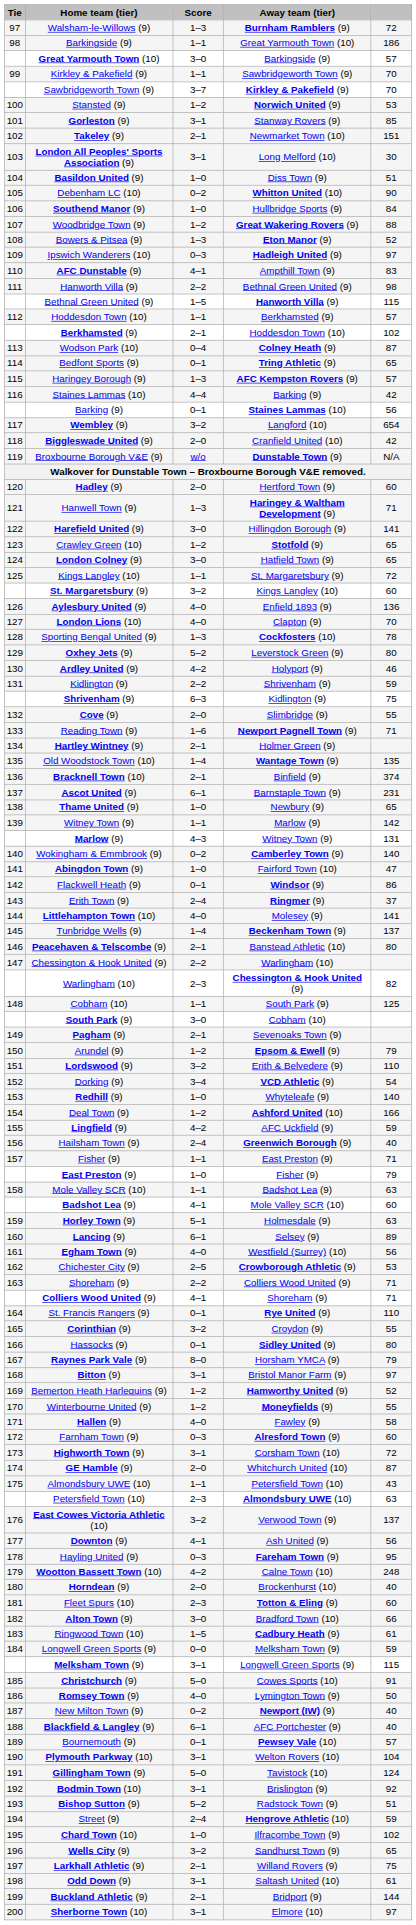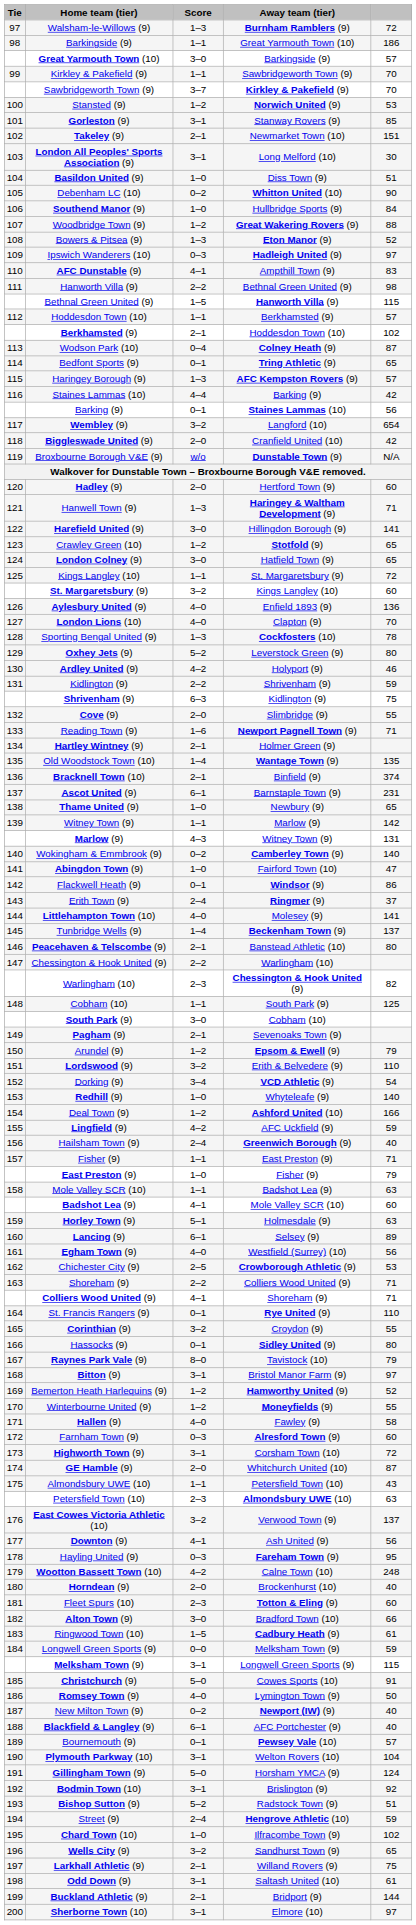 <table class="wikitable" style="width: 600px; background:WhiteSmoke; text-align:center; font-size:90%">
 <tr>
 <td scope="col" style="width:  5.00%; background:silver;"><strong>Tie</strong></td>
 <td scope="col" style="width: 36.25%; background:silver;"><strong>Home team (tier)</strong></td>
 <td scope="col" style="width: 12.50%; background:silver;"><strong>Score</strong></td>
 <td scope="col" style="width: 36.25%; background:silver;"><strong>Away team (tier)</strong></td>
 <td scope="col" style="width: 10.00%; background:silver;"><strong></strong></td>
 </tr>
 <tr>
 <td>97</td>
 <td><a href='#'>Walsham-le-Willows</a> (9)</td>
 <td>1–3</td>
 <td><strong><a href='#'>Burnham Ramblers</a></strong> (9)</td>
 <td>72</td>
 </tr>
 <tr>
 <td>98</td>
 <td><a href='#'>Barkingside</a> (9)</td>
 <td>1–1</td>
 <td><a href='#'>Great Yarmouth Town</a> (10)</td>
 <td>186</td>
 </tr>
 <tr style="background:white;">
 <td><em></em></td>
 <td><strong><a href='#'>Great Yarmouth Town</a></strong> (10)</td>
 <td>3–0</td>
 <td><a href='#'>Barkingside</a> (9)</td>
 <td>57</td>
 </tr>
 <tr>
 <td>99</td>
 <td><a href='#'>Kirkley & Pakefield</a> (9)</td>
 <td>1–1</td>
 <td><a href='#'>Sawbridgeworth Town</a> (9)</td>
 <td>70</td>
 </tr>
 <tr style="background:white;">
 <td><em></em></td>
 <td><a href='#'>Sawbridgeworth Town</a> (9)</td>
 <td>3–7</td>
 <td><strong><a href='#'>Kirkley & Pakefield</a></strong> (9)</td>
 <td>70</td>
 </tr>
 <tr>
 <td>100</td>
 <td><a href='#'>Stansted</a> (9)</td>
 <td>1–2</td>
 <td><strong><a href='#'>Norwich United</a></strong> (9)</td>
 <td>53</td>
 </tr>
 <tr>
 <td>101</td>
 <td><strong><a href='#'>Gorleston</a></strong> (9)</td>
 <td>3–1</td>
 <td><a href='#'>Stanway Rovers</a> (9)</td>
 <td>85</td>
 </tr>
 <tr>
 <td>102</td>
 <td><strong><a href='#'>Takeley</a></strong> (9)</td>
 <td>2–1</td>
 <td><a href='#'>Newmarket Town</a> (10)</td>
 <td>151</td>
 </tr>
 <tr>
 <td>103</td>
 <td><strong><a href='#'>London All Peoples' Sports Association</a></strong> (9)</td>
 <td>3–1</td>
 <td><a href='#'>Long Melford</a> (10)</td>
 <td>30</td>
 </tr>
 <tr>
 <td>104</td>
 <td><strong><a href='#'>Basildon United</a></strong> (9)</td>
 <td>1–0</td>
 <td><a href='#'>Diss Town</a> (9)</td>
 <td>51</td>
 </tr>
 <tr>
 <td>105</td>
 <td><a href='#'>Debenham LC</a> (10)</td>
 <td>0–2</td>
 <td><strong><a href='#'>Whitton United</a></strong> (10)</td>
 <td>90</td>
 </tr>
 <tr>
 <td>106</td>
 <td><strong><a href='#'>Southend Manor</a></strong> (9)</td>
 <td>1–0</td>
 <td><a href='#'>Hullbridge Sports</a> (9)</td>
 <td>84</td>
 </tr>
 <tr>
 <td>107</td>
 <td><a href='#'>Woodbridge Town</a> (9)</td>
 <td>1–2</td>
 <td><strong><a href='#'>Great Wakering Rovers</a></strong> (9)</td>
 <td>88</td>
 </tr>
 <tr>
 <td>108</td>
 <td><a href='#'>Bowers & Pitsea</a> (9)</td>
 <td>1–3</td>
 <td><strong><a href='#'>Eton Manor</a></strong> (9)</td>
 <td>52</td>
 </tr>
 <tr>
 <td>109</td>
 <td><a href='#'>Ipswich Wanderers</a> (10)</td>
 <td>0–3</td>
 <td><strong><a href='#'>Hadleigh United</a></strong> (9)</td>
 <td>97</td>
 </tr>
 <tr>
 <td>110</td>
 <td><strong><a href='#'>AFC Dunstable</a></strong> (9)</td>
 <td>4–1</td>
 <td><a href='#'>Ampthill Town</a> (9)</td>
 <td>83</td>
 </tr>
 <tr>
 <td>111</td>
 <td><a href='#'>Hanworth Villa</a> (9)</td>
 <td>2–2</td>
 <td><a href='#'>Bethnal Green United</a> (9)</td>
 <td>98</td>
 </tr>
 <tr style="background:white;">
 <td><em></em></td>
 <td><a href='#'>Bethnal Green United</a> (9)</td>
 <td>1–5</td>
 <td><strong><a href='#'>Hanworth Villa</a></strong> (9)</td>
 <td>115</td>
 </tr>
 <tr>
 <td>112</td>
 <td><a href='#'>Hoddesdon Town</a> (10)</td>
 <td>1–1</td>
 <td><a href='#'>Berkhamsted</a> (9)</td>
 <td>57</td>
 </tr>
 <tr style="background:white;">
 <td><em></em></td>
 <td><strong><a href='#'>Berkhamsted</a></strong> (9)</td>
 <td>2–1</td>
 <td><a href='#'>Hoddesdon Town</a> (10)</td>
 <td>102</td>
 </tr>
 <tr>
 <td>113</td>
 <td><a href='#'>Wodson Park</a> (10)</td>
 <td>0–4</td>
 <td><strong><a href='#'>Colney Heath</a></strong> (9)</td>
 <td>87</td>
 </tr>
 <tr>
 <td>114</td>
 <td><a href='#'>Bedfont Sports</a> (9)</td>
 <td>0–1</td>
 <td><strong><a href='#'>Tring Athletic</a></strong> (9)</td>
 <td>65</td>
 </tr>
 <tr>
 <td>115</td>
 <td><a href='#'>Haringey Borough</a> (9)</td>
 <td>1–3</td>
 <td><strong><a href='#'>AFC Kempston Rovers</a></strong> (9)</td>
 <td>57</td>
 </tr>
 <tr>
 <td>116</td>
 <td><a href='#'>Staines Lammas</a> (10)</td>
 <td>4–4</td>
 <td><a href='#'>Barking</a> (9)</td>
 <td>42</td>
 </tr>
 <tr style="background:white;">
 <td><em></em></td>
 <td><a href='#'>Barking</a> (9)</td>
 <td>0–1</td>
 <td><strong><a href='#'>Staines Lammas</a></strong> (10)</td>
 <td>56</td>
 </tr>
 <tr>
 <td>117</td>
 <td><strong><a href='#'>Wembley</a></strong> (9)</td>
 <td>3–2</td>
 <td><a href='#'>Langford</a> (10)</td>
 <td>654</td>
 </tr>
 <tr>
 <td>118</td>
 <td><strong><a href='#'>Biggleswade United</a></strong> (9)</td>
 <td>2–0</td>
 <td><a href='#'>Cranfield United</a> (10)</td>
 <td>42</td>
 </tr>
 <tr>
 <td>119</td>
 <td><a href='#'>Broxbourne Borough V&E</a> (9)</td>
 <td><a href='#'>w/o</a></td>
 <td><strong><a href='#'>Dunstable Town</a></strong> (9)</td>
 <td>N/A</td>
 </tr>
 <tr>
 <th colspan="5">Walkover for Dunstable Town – Broxbourne Borough V&E removed.</th>
 </tr>
 <tr>
 <td>120</td>
 <td><strong><a href='#'>Hadley</a></strong> (9)</td>
 <td>2–0</td>
 <td><a href='#'>Hertford Town</a> (9)</td>
 <td>60</td>
 </tr>
 <tr>
 <td>121</td>
 <td><a href='#'>Hanwell Town</a> (9)</td>
 <td>1–3</td>
 <td><strong><a href='#'>Haringey & Waltham Development</a></strong> (9)</td>
 <td>71</td>
 </tr>
 <tr>
 <td>122</td>
 <td><strong><a href='#'>Harefield United</a></strong> (9)</td>
 <td>3–0</td>
 <td><a href='#'>Hillingdon Borough</a> (9)</td>
 <td>141</td>
 </tr>
 <tr>
 <td>123</td>
 <td><a href='#'>Crawley Green</a> (10)</td>
 <td>1–2</td>
 <td><strong><a href='#'>Stotfold</a></strong> (9)</td>
 <td>65</td>
 </tr>
 <tr>
 <td>124</td>
 <td><strong><a href='#'>London Colney</a></strong> (9)</td>
 <td>3–0</td>
 <td><a href='#'>Hatfield Town</a> (9)</td>
 <td>65</td>
 </tr>
 <tr>
 <td>125</td>
 <td><a href='#'>Kings Langley</a> (10)</td>
 <td>1–1</td>
 <td><a href='#'>St. Margaretsbury</a> (9)</td>
 <td>72</td>
 </tr>
 <tr style="background:white;">
 <td><em></em></td>
 <td><strong><a href='#'>St. Margaretsbury</a></strong> (9)</td>
 <td>3–2</td>
 <td><a href='#'>Kings Langley</a> (10)</td>
 <td>60</td>
 </tr>
 <tr>
 <td>126</td>
 <td><strong><a href='#'>Aylesbury United</a></strong> (9)</td>
 <td>4–0</td>
 <td><a href='#'>Enfield 1893</a> (9)</td>
 <td>136</td>
 </tr>
 <tr>
 <td>127</td>
 <td><strong><a href='#'>London Lions</a></strong> (10)</td>
 <td>4–0</td>
 <td><a href='#'>Clapton</a> (9)</td>
 <td>70</td>
 </tr>
 <tr>
 <td>128</td>
 <td><a href='#'>Sporting Bengal United</a> (9)</td>
 <td>1–3</td>
 <td><strong><a href='#'>Cockfosters</a></strong> (10)</td>
 <td>78</td>
 </tr>
 <tr>
 <td>129</td>
 <td><strong><a href='#'>Oxhey Jets</a></strong> (9)</td>
 <td>5–2</td>
 <td><a href='#'>Leverstock Green</a> (9)</td>
 <td>80</td>
 </tr>
 <tr>
 <td>130</td>
 <td><strong><a href='#'>Ardley United</a></strong> (9)</td>
 <td>4–2</td>
 <td><a href='#'>Holyport</a> (9)</td>
 <td>46</td>
 </tr>
 <tr>
 <td>131</td>
 <td><a href='#'>Kidlington</a> (9)</td>
 <td>2–2</td>
 <td><a href='#'>Shrivenham</a> (9)</td>
 <td>59</td>
 </tr>
 <tr style="background:white;">
 <td><em></em></td>
 <td><strong><a href='#'>Shrivenham</a></strong> (9)</td>
 <td>6–3</td>
 <td><a href='#'>Kidlington</a> (9)</td>
 <td>75</td>
 </tr>
 <tr>
 <td>132</td>
 <td><strong><a href='#'>Cove</a></strong> (9)</td>
 <td>2–0</td>
 <td><a href='#'>Slimbridge</a> (9)</td>
 <td>55</td>
 </tr>
 <tr>
 <td>133</td>
 <td><a href='#'>Reading Town</a> (9)</td>
 <td>1–6</td>
 <td><strong><a href='#'>Newport Pagnell Town</a></strong> (9)</td>
 <td>71</td>
 </tr>
 <tr>
 <td>134</td>
 <td><strong><a href='#'>Hartley Wintney</a></strong> (9)</td>
 <td>2–1</td>
 <td><a href='#'>Holmer Green</a> (9)</td>
 <td></td>
 </tr>
 <tr>
 <td>135</td>
 <td><a href='#'>Old Woodstock Town</a> (10)</td>
 <td>1–4</td>
 <td><strong><a href='#'>Wantage Town</a></strong> (9)</td>
 <td>135</td>
 </tr>
 <tr>
 <td>136</td>
 <td><strong><a href='#'>Bracknell Town</a></strong> (10)</td>
 <td>2–1</td>
 <td><a href='#'>Binfield</a> (9)</td>
 <td>374</td>
 </tr>
 <tr>
 <td>137</td>
 <td><strong><a href='#'>Ascot United</a></strong> (9)</td>
 <td>6–1</td>
 <td><a href='#'>Barnstaple Town</a> (9)</td>
 <td>231</td>
 </tr>
 <tr>
 <td>138</td>
 <td><strong><a href='#'>Thame United</a></strong> (9)</td>
 <td>1–0</td>
 <td><a href='#'>Newbury</a> (9)</td>
 <td>65</td>
 </tr>
 <tr>
 <td>139</td>
 <td><a href='#'>Witney Town</a> (9)</td>
 <td>1–1</td>
 <td><a href='#'>Marlow</a> (9)</td>
 <td>142</td>
 </tr>
 <tr style="background:white;">
 <td><em></em></td>
 <td><strong><a href='#'>Marlow</a></strong> (9)</td>
 <td>4–3</td>
 <td><a href='#'>Witney Town</a> (9)</td>
 <td>131</td>
 </tr>
 <tr>
 <td>140</td>
 <td><a href='#'>Wokingham & Emmbrook</a> (9)</td>
 <td>0–2</td>
 <td><strong><a href='#'>Camberley Town</a></strong> (9)</td>
 <td>140</td>
 </tr>
 <tr>
 <td>141</td>
 <td><strong><a href='#'>Abingdon Town</a></strong> (9)</td>
 <td>1–0</td>
 <td><a href='#'>Fairford Town</a> (10)</td>
 <td>47</td>
 </tr>
 <tr>
 <td>142</td>
 <td><a href='#'>Flackwell Heath</a> (9)</td>
 <td>0–1</td>
 <td><strong><a href='#'>Windsor</a></strong> (9)</td>
 <td>86</td>
 </tr>
 <tr>
 <td>143</td>
 <td><a href='#'>Erith Town</a> (9)</td>
 <td>2–4</td>
 <td><strong><a href='#'>Ringmer</a></strong> (9)</td>
 <td>37</td>
 </tr>
 <tr>
 <td>144</td>
 <td><strong><a href='#'>Littlehampton Town</a></strong> (10)</td>
 <td>4–0</td>
 <td><a href='#'>Molesey</a> (9)</td>
 <td>141</td>
 </tr>
 <tr>
 <td>145</td>
 <td><a href='#'>Tunbridge Wells</a> (9)</td>
 <td>1–4</td>
 <td><strong><a href='#'>Beckenham Town</a></strong> (9)</td>
 <td>137</td>
 </tr>
 <tr>
 <td>146</td>
 <td><strong><a href='#'>Peacehaven & Telscombe</a></strong> (9)</td>
 <td>2–1</td>
 <td><a href='#'>Banstead Athletic</a> (10)</td>
 <td>80</td>
 </tr>
 <tr>
 <td>147</td>
 <td><a href='#'>Chessington & Hook United</a> (9)</td>
 <td>2–2</td>
 <td><a href='#'>Warlingham</a> (10)</td>
 <td></td>
 </tr>
 <tr style="background:white;">
 <td><em></em></td>
 <td><a href='#'>Warlingham</a> (10)</td>
 <td>2–3</td>
 <td><strong><a href='#'>Chessington & Hook United</a></strong> (9)</td>
 <td>82</td>
 </tr>
 <tr>
 <td>148</td>
 <td><a href='#'>Cobham</a> (10)</td>
 <td>1–1</td>
 <td><a href='#'>South Park</a> (9)</td>
 <td>125</td>
 </tr>
 <tr style="background:white;">
 <td><em></em></td>
 <td><strong><a href='#'>South Park</a></strong> (9)</td>
 <td>3–0</td>
 <td><a href='#'>Cobham</a> (10)</td>
 <td></td>
 </tr>
 <tr>
 <td>149</td>
 <td><strong><a href='#'>Pagham</a></strong> (9)</td>
 <td>2–1</td>
 <td><a href='#'>Sevenoaks Town</a> (9)</td>
 <td></td>
 </tr>
 <tr>
 <td>150</td>
 <td><a href='#'>Arundel</a> (9)</td>
 <td>1–2</td>
 <td><strong><a href='#'>Epsom & Ewell</a></strong> (9)</td>
 <td>79</td>
 </tr>
 <tr>
 <td>151</td>
 <td><strong><a href='#'>Lordswood</a></strong> (9)</td>
 <td>3–2</td>
 <td><a href='#'>Erith & Belvedere</a> (9)</td>
 <td>110</td>
 </tr>
 <tr>
 <td>152</td>
 <td><a href='#'>Dorking</a> (9)</td>
 <td>3–4</td>
 <td><strong><a href='#'>VCD Athletic</a></strong> (9)</td>
 <td>54</td>
 </tr>
 <tr>
 <td>153</td>
 <td><strong><a href='#'>Redhill</a></strong> (9)</td>
 <td>1–0</td>
 <td><a href='#'>Whyteleafe</a> (9)</td>
 <td>140</td>
 </tr>
 <tr>
 <td>154</td>
 <td><a href='#'>Deal Town</a> (9)</td>
 <td>1–2</td>
 <td><strong><a href='#'>Ashford United</a></strong> (10)</td>
 <td>166</td>
 </tr>
 <tr>
 <td>155</td>
 <td><strong><a href='#'>Lingfield</a></strong> (9)</td>
 <td>4–2</td>
 <td><a href='#'>AFC Uckfield</a> (9)</td>
 <td>59</td>
 </tr>
 <tr>
 <td>156</td>
 <td><a href='#'>Hailsham Town</a> (9)</td>
 <td>2–4</td>
 <td><strong><a href='#'>Greenwich Borough</a></strong> (9)</td>
 <td>40</td>
 </tr>
 <tr>
 <td>157</td>
 <td><a href='#'>Fisher</a> (9)</td>
 <td>1–1</td>
 <td><a href='#'>East Preston</a> (9)</td>
 <td>71</td>
 </tr>
 <tr style="background:white;">
 <td><em></em></td>
 <td><strong><a href='#'>East Preston</a></strong> (9)</td>
 <td>1–0</td>
 <td><a href='#'>Fisher</a> (9)</td>
 <td>79</td>
 </tr>
 <tr>
 <td>158</td>
 <td><a href='#'>Mole Valley SCR</a> (10)</td>
 <td>1–1</td>
 <td><a href='#'>Badshot Lea</a> (9)</td>
 <td>63</td>
 </tr>
 <tr style="background:white;">
 <td><em></em></td>
 <td><strong><a href='#'>Badshot Lea</a></strong> (9)</td>
 <td>4–1</td>
 <td><a href='#'>Mole Valley SCR</a> (10)</td>
 <td>60</td>
 </tr>
 <tr>
 <td>159</td>
 <td><strong><a href='#'>Horley Town</a></strong> (9)</td>
 <td>5–1</td>
 <td><a href='#'>Holmesdale</a> (9)</td>
 <td>63</td>
 </tr>
 <tr>
 <td>160</td>
 <td><strong><a href='#'>Lancing</a></strong> (9)</td>
 <td>6–1</td>
 <td><a href='#'>Selsey</a> (9)</td>
 <td>89</td>
 </tr>
 <tr>
 <td>161</td>
 <td><strong><a href='#'>Egham Town</a></strong> (9)</td>
 <td>4–0</td>
 <td><a href='#'>Westfield (Surrey)</a> (10)</td>
 <td>56</td>
 </tr>
 <tr>
 <td>162</td>
 <td><a href='#'>Chichester City</a> (9)</td>
 <td>2–5</td>
 <td><strong><a href='#'>Crowborough Athletic</a></strong> (9)</td>
 <td>53</td>
 </tr>
 <tr>
 <td>163</td>
 <td><a href='#'>Shoreham</a> (9)</td>
 <td>2–2</td>
 <td><a href='#'>Colliers Wood United</a> (9)</td>
 <td>71</td>
 </tr>
 <tr style="background:white;">
 <td><em></em></td>
 <td><strong><a href='#'>Colliers Wood United</a></strong> (9)</td>
 <td>4–1</td>
 <td><a href='#'>Shoreham</a> (9)</td>
 <td>71</td>
 </tr>
 <tr>
 <td>164</td>
 <td><a href='#'>St. Francis Rangers</a> (9)</td>
 <td>0–1</td>
 <td><strong><a href='#'>Rye United</a></strong> (9)</td>
 <td>110</td>
 </tr>
 <tr>
 <td>165</td>
 <td><strong><a href='#'>Corinthian</a></strong> (9)</td>
 <td>3–2</td>
 <td><a href='#'>Croydon</a> (9)</td>
 <td>55</td>
 </tr>
 <tr>
 <td>166</td>
 <td><a href='#'>Hassocks</a> (9)</td>
 <td>0–1</td>
 <td><strong><a href='#'>Sidley United</a></strong> (9)</td>
 <td>80</td>
 </tr>
 <tr>
 <td>167</td>
 <td><strong><a href='#'>Raynes Park Vale</a></strong> (9)</td>
 <td>8–0</td>
-<td><a href='#'>Horsham YMCA</a> (9)</td>
+<td><a href='#'>Tavistock</a> (10)</td>
 <td>79</td>
 </tr>
 <tr>
 <td>168</td>
 <td><strong><a href='#'>Bitton</a></strong> (9)</td>
 <td>3–1</td>
 <td><a href='#'>Bristol Manor Farm</a> (9)</td>
 <td>97</td>
 </tr>
 <tr>
 <td>169</td>
 <td><a href='#'>Bemerton Heath Harlequins</a> (9)</td>
 <td>1–2</td>
 <td><strong><a href='#'>Hamworthy United</a></strong> (9)</td>
 <td>52</td>
 </tr>
 <tr>
 <td>170</td>
 <td><a href='#'>Winterbourne United</a> (9)</td>
 <td>1–2</td>
 <td><strong><a href='#'>Moneyfields</a></strong> (9)</td>
 <td>55</td>
 </tr>
 <tr>
 <td>171</td>
 <td><strong><a href='#'>Hallen</a></strong> (9)</td>
 <td>4–0</td>
 <td><a href='#'>Fawley</a> (9)</td>
 <td>58</td>
 </tr>
 <tr>
 <td>172</td>
 <td><a href='#'>Farnham Town</a> (9)</td>
 <td>0–3</td>
 <td><strong><a href='#'>Alresford Town</a></strong> (9)</td>
 <td>60</td>
 </tr>
 <tr>
 <td>173</td>
 <td><strong><a href='#'>Highworth Town</a></strong> (9)</td>
 <td>3–1</td>
 <td><a href='#'>Corsham Town</a> (10)</td>
 <td>72</td>
 </tr>
 <tr>
 <td>174</td>
 <td><strong><a href='#'>GE Hamble</a></strong> (9)</td>
 <td>2–0</td>
 <td><a href='#'>Whitchurch United</a> (10)</td>
 <td>87</td>
 </tr>
 <tr>
 <td>175</td>
 <td><a href='#'>Almondsbury UWE</a> (10)</td>
 <td>1–1</td>
 <td><a href='#'>Petersfield Town</a> (10)</td>
 <td>43</td>
 </tr>
 <tr style="background:white;">
 <td><em></em></td>
 <td><a href='#'>Petersfield Town</a> (10)</td>
 <td>2–3 </td>
 <td><strong><a href='#'>Almondsbury UWE</a></strong> (10)</td>
 <td>63</td>
 </tr>
 <tr>
 <td>176</td>
 <td><strong><a href='#'>East Cowes Victoria Athletic</a></strong> (10)</td>
 <td>3–2</td>
 <td><a href='#'>Verwood Town</a> (9)</td>
 <td>137</td>
 </tr>
 <tr>
 <td>177</td>
 <td><strong><a href='#'>Downton</a></strong> (9)</td>
 <td>4–1</td>
 <td><a href='#'>Ash United</a> (9)</td>
 <td>56</td>
 </tr>
 <tr>
 <td>178</td>
 <td><a href='#'>Hayling United</a> (9)</td>
 <td>0–3</td>
 <td><strong><a href='#'>Fareham Town</a></strong> (9)</td>
 <td>95</td>
 </tr>
 <tr>
 <td>179</td>
 <td><strong><a href='#'>Wootton Bassett Town</a></strong> (10)</td>
 <td>4–2</td>
 <td><a href='#'>Calne Town</a> (10)</td>
 <td>248</td>
 </tr>
 <tr>
 <td>180</td>
 <td><strong><a href='#'>Horndean</a></strong> (9)</td>
 <td>2–0</td>
 <td><a href='#'>Brockenhurst</a> (10)</td>
 <td>40</td>
 </tr>
 <tr>
 <td>181</td>
 <td><a href='#'>Fleet Spurs</a> (10)</td>
 <td>2–3</td>
 <td><strong><a href='#'>Totton & Eling</a></strong> (9)</td>
 <td>60</td>
 </tr>
 <tr>
 <td>182</td>
 <td><strong><a href='#'>Alton Town</a></strong> (9)</td>
 <td>3–0</td>
 <td><a href='#'>Bradford Town</a> (10)</td>
 <td>66</td>
 </tr>
 <tr>
 <td>183</td>
 <td><a href='#'>Ringwood Town</a> (10)</td>
 <td>1–5</td>
 <td><strong><a href='#'>Cadbury Heath</a></strong> (9)</td>
 <td>61</td>
 </tr>
 <tr>
 <td>184</td>
 <td><a href='#'>Longwell Green Sports</a> (9)</td>
 <td>0–0</td>
 <td><a href='#'>Melksham Town</a> (9)</td>
 <td>59</td>
 </tr>
 <tr style="background:white;">
 <td><em></em></td>
 <td><strong><a href='#'>Melksham Town</a></strong> (9)</td>
 <td>3–1</td>
 <td><a href='#'>Longwell Green Sports</a> (9)</td>
 <td>115</td>
 </tr>
 <tr>
 <td>185</td>
 <td><strong><a href='#'>Christchurch</a></strong> (9)</td>
 <td>5–0</td>
 <td><a href='#'>Cowes Sports</a> (10)</td>
 <td>91</td>
 </tr>
 <tr>
 <td>186</td>
 <td><strong><a href='#'>Romsey Town</a></strong> (9)</td>
 <td>4–0</td>
 <td><a href='#'>Lymington Town</a> (9)</td>
 <td>50</td>
 </tr>
 <tr>
 <td>187</td>
 <td><a href='#'>New Milton Town</a> (9)</td>
 <td>0–2</td>
 <td><strong><a href='#'>Newport (IW)</a></strong> (9)</td>
 <td>40</td>
 </tr>
 <tr>
 <td>188</td>
 <td><strong><a href='#'>Blackfield & Langley</a></strong> (9)</td>
 <td>6–1</td>
 <td><a href='#'>AFC Portchester</a> (9)</td>
 <td>40</td>
 </tr>
 <tr>
 <td>189</td>
 <td><a href='#'>Bournemouth</a> (9)</td>
 <td>0–1</td>
 <td><strong><a href='#'>Pewsey Vale</a></strong> (10)</td>
 <td>57</td>
 </tr>
 <tr>
 <td>190</td>
 <td><strong><a href='#'>Plymouth Parkway</a></strong> (10)</td>
 <td>3–1</td>
 <td><a href='#'>Welton Rovers</a> (10)</td>
 <td>104</td>
 </tr>
 <tr>
 <td>191</td>
 <td><strong><a href='#'>Gillingham Town</a></strong> (9)</td>
 <td>5–0</td>
-<td><a href='#'>Tavistock</a> (10)</td>
+<td><a href='#'>Horsham YMCA</a> (9)</td>
 <td>124</td>
 </tr>
 <tr>
 <td>192</td>
 <td><strong><a href='#'>Bodmin Town</a></strong> (10)</td>
 <td>3–1</td>
 <td><a href='#'>Brislington</a> (9)</td>
 <td>92</td>
 </tr>
 <tr>
 <td>193</td>
 <td><strong><a href='#'>Bishop Sutton</a></strong> (9)</td>
 <td>5–2</td>
 <td><a href='#'>Radstock Town</a> (9)</td>
 <td>51</td>
 </tr>
 <tr>
 <td>194</td>
 <td><a href='#'>Street</a> (9)</td>
 <td>2–4</td>
 <td><strong><a href='#'>Hengrove Athletic</a></strong> (10)</td>
 <td>59</td>
 </tr>
 <tr>
 <td>195</td>
 <td><strong><a href='#'>Chard Town</a></strong> (10)</td>
 <td>1–0</td>
 <td><a href='#'>Ilfracombe Town</a> (9)</td>
 <td>102</td>
 </tr>
 <tr>
 <td>196</td>
 <td><strong><a href='#'>Wells City</a></strong> (9)</td>
 <td>3–2</td>
 <td><a href='#'>Sandhurst Town</a> (9)</td>
 <td>65</td>
 </tr>
 <tr>
 <td>197</td>
 <td><strong><a href='#'>Larkhall Athletic</a></strong> (9)</td>
 <td>2–1</td>
 <td><a href='#'>Willand Rovers</a> (9)</td>
 <td>75</td>
 </tr>
 <tr>
 <td>198</td>
 <td><strong><a href='#'>Odd Down</a></strong> (9)</td>
 <td>3–1</td>
 <td><a href='#'>Saltash United</a> (10)</td>
 <td>61</td>
 </tr>
 <tr>
 <td>199</td>
 <td><strong><a href='#'>Buckland Athletic</a></strong> (9)</td>
 <td>2–1</td>
 <td><a href='#'>Bridport</a> (9)</td>
 <td>144</td>
 </tr>
 <tr>
 <td>200</td>
 <td><strong><a href='#'>Sherborne Town</a></strong> (10)</td>
 <td>3–1</td>
 <td><a href='#'>Elmore</a> (10)</td>
 <td>97</td>
 </tr>
 </table>
